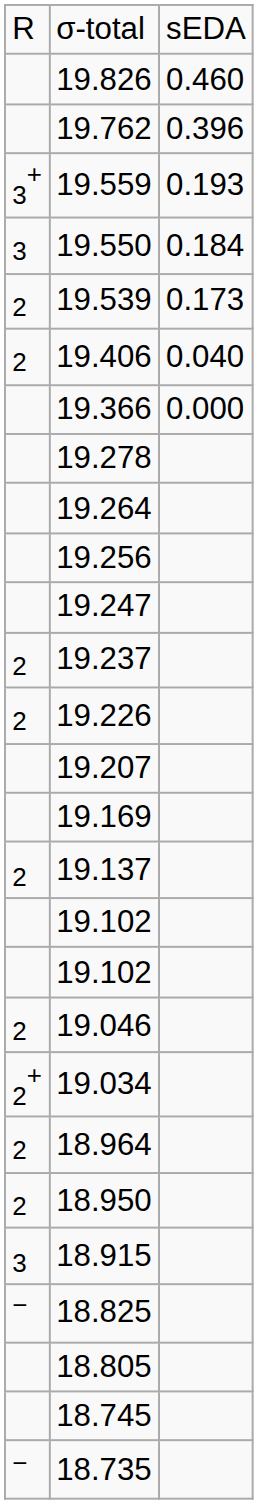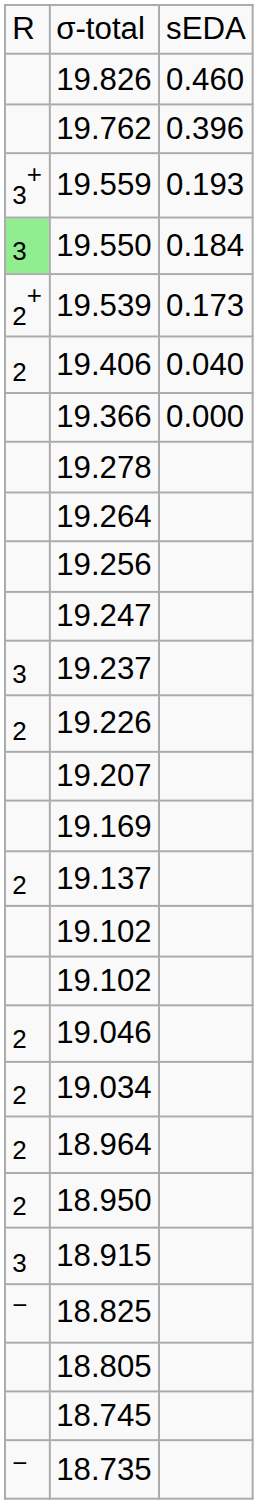 <table class="wikitable">
 <tr>
 <td>R</td>
 <td>σ-total</td>
 <td>sEDA</td>
 </tr>
 <tr>
 <td></td>
 <td>19.826</td>
 <td>0.460</td>
 </tr>
 <tr>
 <td></td>
 <td>19.762</td>
 <td>0.396</td>
 </tr>
 <tr>
 <td><sub>3</sub><sup>+</sup></td>
 <td>19.559</td>
 <td>0.193</td>
 </tr>
 <tr>
-<td><sub>3</sub></td>
+<td style="background: lightgreen;"><sub>3</sub></td>
 <td>19.550</td>
 <td>0.184</td>
 </tr>
 <tr>
-<td><sub>2</sub></td>
+<td><sub>2</sub><sup>+</sup></td>
 <td>19.539</td>
 <td>0.173</td>
 </tr>
 <tr>
 <td><sub>2</sub></td>
 <td>19.406</td>
 <td>0.040</td>
 </tr>
 <tr>
 <td></td>
 <td>19.366</td>
 <td>0.000</td>
 </tr>
 <tr>
 <td></td>
 <td>19.278</td>
 <td></td>
 </tr>
 <tr>
 <td></td>
 <td>19.264</td>
 <td></td>
 </tr>
 <tr>
 <td></td>
 <td>19.256</td>
 <td></td>
 </tr>
 <tr>
 <td></td>
 <td>19.247</td>
 <td></td>
 </tr>
 <tr>
-<td><sub>2</sub></td>
+<td><sub>3</sub></td>
 <td>19.237</td>
 <td></td>
 </tr>
 <tr>
 <td><sub>2</sub></td>
 <td>19.226</td>
 <td></td>
 </tr>
 <tr>
 <td></td>
 <td>19.207</td>
 <td></td>
 </tr>
 <tr>
 <td></td>
 <td>19.169</td>
 <td></td>
 </tr>
 <tr>
 <td><sub>2</sub></td>
 <td>19.137</td>
 <td></td>
 </tr>
 <tr>
 <td></td>
 <td>19.102</td>
 <td></td>
 </tr>
 <tr>
 <td></td>
 <td>19.102</td>
 <td></td>
 </tr>
 <tr>
 <td><sub>2</sub></td>
 <td>19.046</td>
 <td></td>
 </tr>
 <tr>
-<td><sub>2</sub><sup>+</sup></td>
+<td><sub>2</sub></td>
 <td>19.034</td>
 <td></td>
 </tr>
 <tr>
 <td><sub>2</sub></td>
 <td>18.964</td>
 <td></td>
 </tr>
 <tr>
 <td><sub>2</sub></td>
 <td>18.950</td>
 <td></td>
 </tr>
 <tr>
 <td><sub>3</sub></td>
 <td>18.915</td>
 <td></td>
 </tr>
 <tr>
 <td><sup>−</sup></td>
 <td>18.825</td>
 <td></td>
 </tr>
 <tr>
 <td></td>
 <td>18.805</td>
 <td></td>
 </tr>
 <tr>
 <td></td>
 <td>18.745</td>
 <td></td>
 </tr>
 <tr>
 <td><sup>−</sup></td>
 <td>18.735</td>
 <td></td>
 </tr>
 </table>
